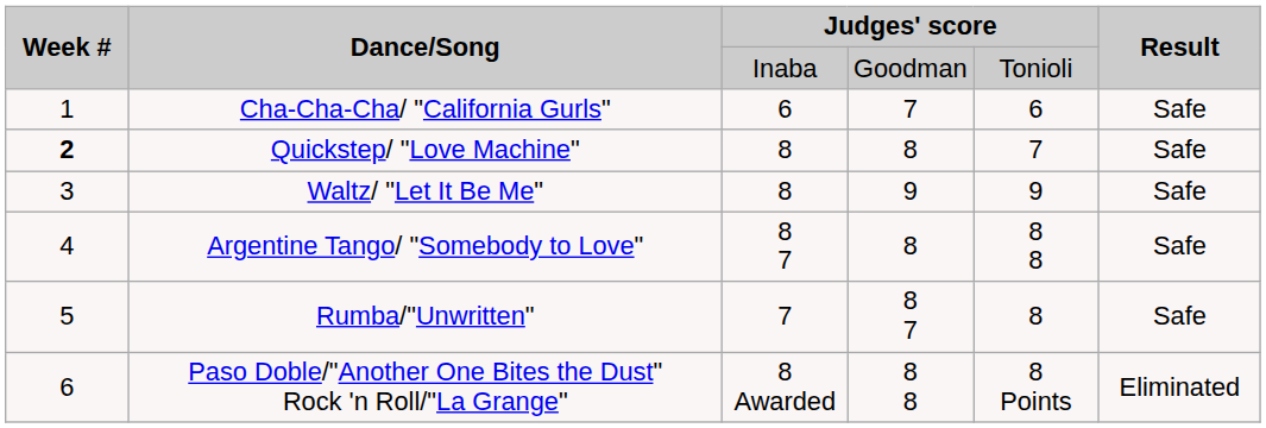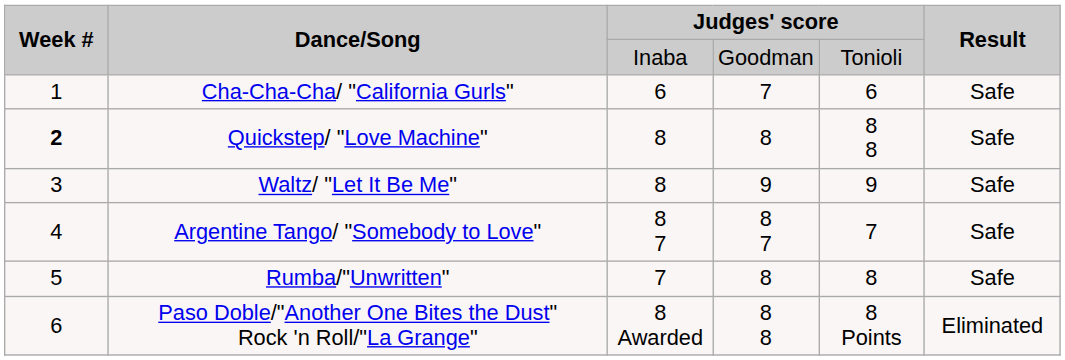 <table class="wikitable" style="float:left;">
 <tr style="text-align:Center; background:#ccc;">
 <td rowspan="2"><strong>Week #</strong></td>
 <td rowspan="2"><strong>Dance/Song</strong></td>
 <td colspan="3"><strong>Judges' score</strong></td>
 <td rowspan="2"><strong>Result</strong></td>
 </tr>
 <tr style="text-align:center; background:#ccc;">
 <td style="width:10%; ">Inaba</td>
 <td style="width:10%; ">Goodman</td>
 <td style="width:10%; ">Tonioli</td>
 </tr>
 <tr style="text-align:center; background:#faf6f6;">
 <td>1</td>
 <td><a href='#'>Cha-Cha-Cha</a>/ "<a href='#'>California Gurls</a>"</td>
 <td>6</td>
 <td>7</td>
 <td>6</td>
 <td>Safe</td>
 </tr>
 <tr>
 <td style="text-align:center; background:#faf6f6;"><strong>2</strong></td>
 <td style="text-align:center; background:#faf6f6;"><a href='#'>Quickstep</a>/ "<a href='#'>Love Machine</a>"</td>
 <td style="text-align:center; background:#faf6f6;">8</td>
 <td style="text-align:center; background:#faf6f6;">8</td>
-<td style="text-align:center; background:#faf6f6;">7</td>
+<td style="text-align:center; background:#faf6f6;">8<br>8</td>
 <td style="text-align:center; background:#faf6f6;">Safe</td>
 </tr>
 <tr>
 <td style="text-align:center; background:#faf6f6;">3</td>
 <td style="text-align:center; background:#faf6f6;"><a href='#'>Waltz</a>/ "<a href='#'>Let It Be Me</a>"</td>
 <td style="text-align:center; background:#faf6f6;">8</td>
 <td style="text-align:center; background:#faf6f6;">9</td>
 <td style="text-align:center; background:#faf6f6;">9</td>
 <td style="text-align:center; background:#faf6f6;">Safe</td>
 </tr>
 <tr>
 <td style="text-align:center; background:#faf6f6;">4</td>
 <td style="text-align:center; background:#faf6f6;"><a href='#'>Argentine Tango</a>/ "<a href='#'>Somebody to Love</a>"</td>
 <td style="text-align:center; background:#faf6f6;">8<br>7</td>
-<td style="text-align:center; background:#faf6f6;">8</td>
-<td style="text-align:center; background:#faf6f6;">8<br>8</td>
+<td style="text-align:center; background:#faf6f6;">8<br>7</td>
+<td style="text-align:center; background:#faf6f6;">7</td>
 <td style="text-align:center; background:#faf6f6;">Safe</td>
 </tr>
 <tr>
 <td style="text-align:center; background:#faf6f6;">5</td>
 <td style="text-align:center; background:#faf6f6;"><a href='#'>Rumba</a>/"<a href='#'>Unwritten</a>"</td>
 <td style="text-align:center; background:#faf6f6;">7</td>
-<td style="text-align:center; background:#faf6f6;">8<br>7</td>
+<td style="text-align:center; background:#faf6f6;">8</td>
 <td style="text-align:center; background:#faf6f6;">8</td>
 <td style="text-align:center; background:#faf6f6;">Safe</td>
 </tr>
 <tr style="text-align:center; background:#faf6f6;">
 <td style="text-align:center; background:#faf6f6;">6</td>
 <td style="text-align:center; background:#faf6f6;"><a href='#'>Paso Doble</a>/"<a href='#'>Another One Bites the Dust</a>"<br>Rock 'n Roll/"<a href='#'>La Grange</a>"</td>
 <td style="text-align:center; background:#faf6f6;">8<br>Awarded</td>
 <td style="text-align:center; background:#faf6f6;">8<br>8</td>
 <td style="text-align:center; background:#faf6f6;">8<br>Points</td>
 <td style="text-align:center; background:#faf6f6;">Eliminated</td>
 </tr>
 </table>
